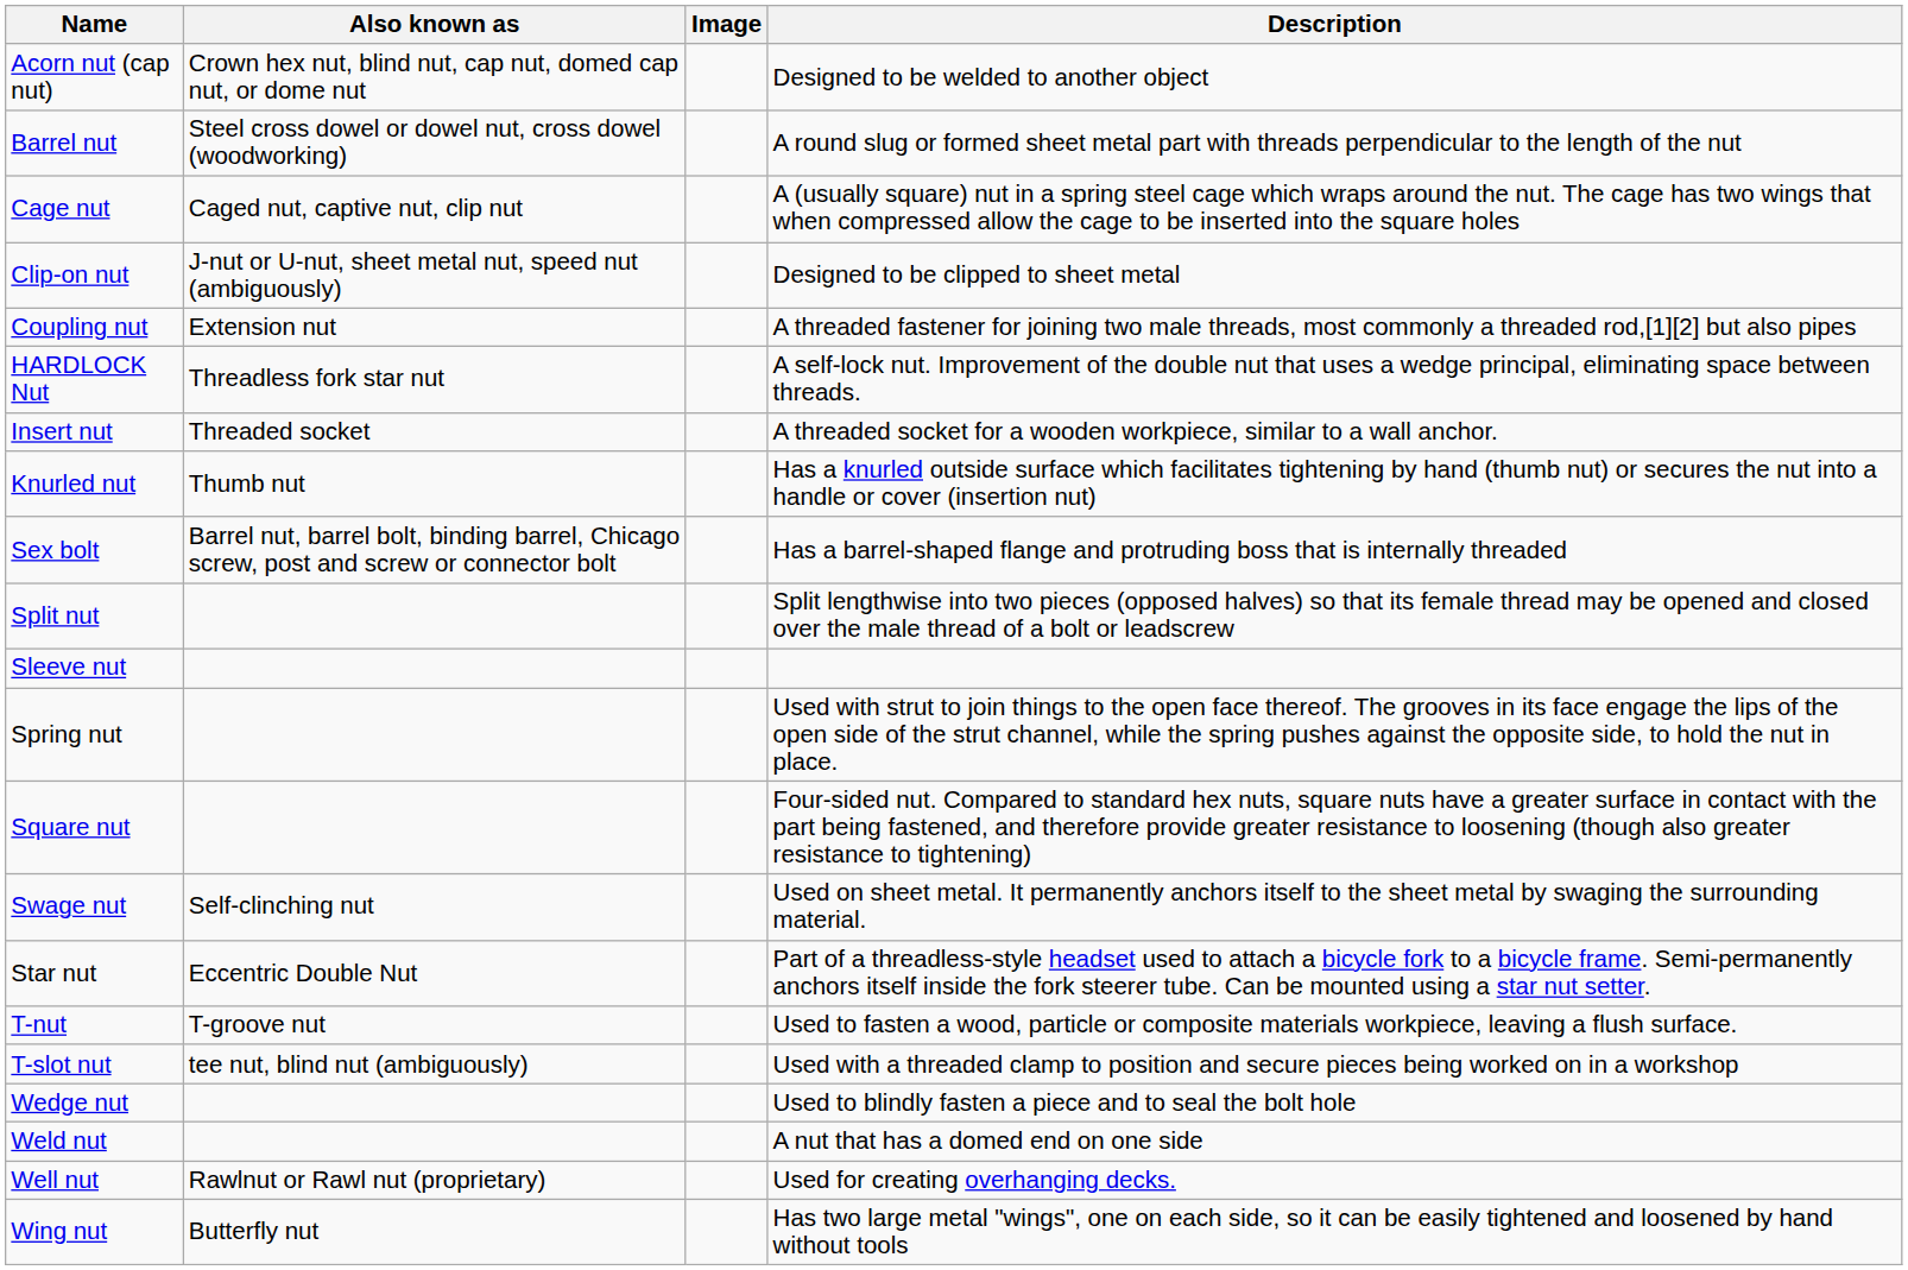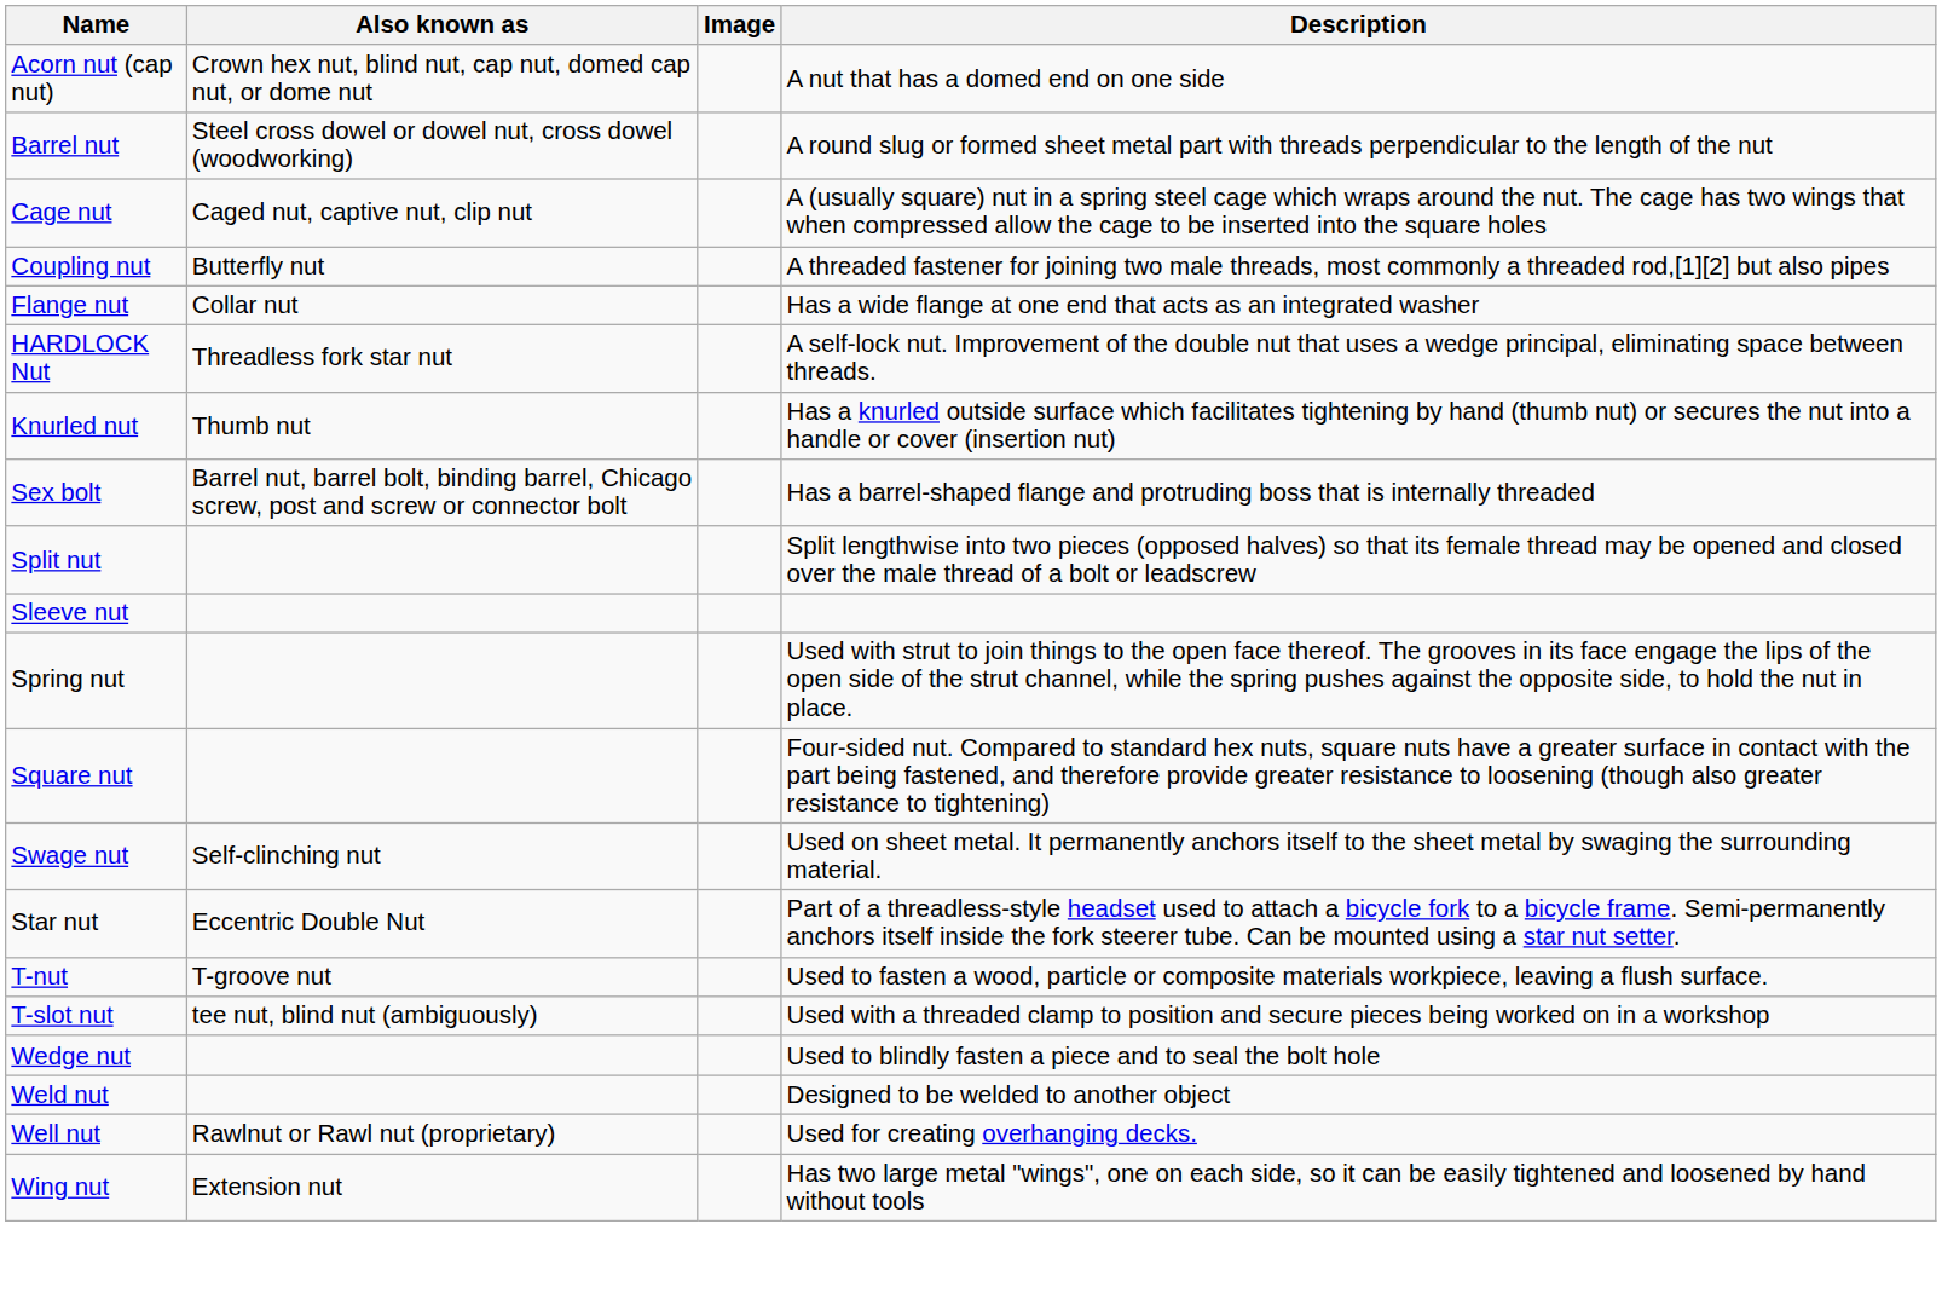 <table class="wikitable">
 <tr>
 <th>Name</th>
 <th>Also known as</th>
 <th>Image</th>
 <th>Description</th>
 </tr>
 <tr>
 <td><a href='#'>Acorn nut</a> (cap nut)</td>
 <td>Crown hex nut, blind nut, cap nut, domed cap nut, or dome nut</td>
 <td></td>
-<td>Designed to be welded to another object</td>
+<td>A nut that has a domed end on one side</td>
 </tr>
 <tr>
 <td><a href='#'>Barrel nut</a></td>
 <td>Steel cross dowel or dowel nut, cross dowel (woodworking)</td>
 <td></td>
 <td>A round slug or formed sheet metal part with threads perpendicular to the length of the nut</td>
 </tr>
 <tr>
 <td><a href='#'>Cage nut</a></td>
 <td>Caged nut, captive nut, clip nut</td>
 <td></td>
 <td>A (usually square) nut in a spring steel cage which wraps around the nut. The cage has two wings that when compressed allow the cage to be inserted into the square holes</td>
 </tr>
 <tr>
-<td><a href='#'>Clip-on nut</a></td>
-<td>J-nut or U-nut, sheet metal nut, speed nut (ambiguously)</td>
+<td><a href='#'>Coupling nut</a></td>
+<td>Butterfly nut</td>
 <td></td>
-<td>Designed to be clipped to sheet metal</td>
+<td>A threaded fastener for joining two male threads, most commonly a threaded rod,[1][2] but also pipes</td>
 </tr>
 <tr>
-<td><a href='#'>Coupling nut</a></td>
-<td>Extension nut</td>
+<td><a href='#'>Flange nut</a></td>
+<td>Collar nut</td>
 <td></td>
-<td>A threaded fastener for joining two male threads, most commonly a threaded rod,[1][2] but also pipes</td>
+<td>Has a wide flange at one end that acts as an integrated washer</td>
 </tr>
 <tr>
 <td><a href='#'>HARDLOCK Nut</a></td>
 <td>Threadless fork star nut</td>
 <td></td>
 <td>A self-lock nut. Improvement of the double nut that uses a wedge principal, eliminating space between threads.</td>
-</tr>
-<tr>
-<td><a href='#'>Insert nut</a></td>
-<td>Threaded socket</td>
-<td></td>
-<td>A threaded socket for a wooden workpiece, similar to a wall anchor.</td>
 </tr>
 <tr>
 <td><a href='#'>Knurled nut</a></td>
 <td>Thumb nut</td>
 <td></td>
 <td>Has a <a href='#'>knurled</a> outside surface which facilitates tightening by hand (thumb nut) or secures the nut into a handle or cover (insertion nut)</td>
 </tr>
 <tr>
 <td><a href='#'>Sex bolt</a></td>
 <td>Barrel nut, barrel bolt, binding barrel, Chicago screw, post and screw or connector bolt</td>
 <td></td>
 <td>Has a barrel-shaped flange and protruding boss that is internally threaded</td>
 </tr>
 <tr>
 <td><a href='#'>Split nut</a></td>
 <td></td>
 <td></td>
 <td>Split lengthwise into two pieces (opposed halves) so that its female thread may be opened and closed over the male thread of a bolt or leadscrew</td>
 </tr>
 <tr>
 <td><a href='#'>Sleeve nut</a></td>
 <td></td>
 <td></td>
 <td></td>
 </tr>
 <tr>
 <td>Spring nut</td>
 <td></td>
 <td></td>
 <td>Used with strut to join things to the open face thereof.  The grooves in its face engage the lips of the open side of the strut channel, while the spring pushes against the opposite side, to hold the nut in place.</td>
 </tr>
 <tr>
 <td><a href='#'>Square nut</a></td>
 <td></td>
 <td></td>
 <td>Four-sided nut. Compared to standard hex nuts, square nuts have a greater surface in contact with the part being fastened, and therefore provide greater resistance to loosening (though also greater resistance to tightening)</td>
 </tr>
 <tr>
 <td><a href='#'>Swage nut</a></td>
 <td>Self-clinching nut</td>
 <td></td>
 <td>Used on sheet metal.  It permanently anchors itself to the sheet metal by swaging the surrounding material.</td>
 </tr>
 <tr>
 <td>Star nut</td>
 <td>Eccentric Double Nut</td>
 <td></td>
 <td>Part of a threadless-style <a href='#'>headset</a> used to attach a <a href='#'>bicycle fork</a> to a <a href='#'>bicycle frame</a>. Semi-permanently anchors itself inside the fork steerer tube. Can be mounted using a <a href='#'>star nut setter</a>.</td>
 </tr>
 <tr>
 <td><a href='#'>T-nut</a></td>
 <td>T-groove nut</td>
 <td></td>
 <td>Used to fasten a wood, particle or composite materials workpiece, leaving a flush surface.</td>
 </tr>
 <tr>
 <td><a href='#'>T-slot nut</a></td>
 <td>tee nut, blind nut (ambiguously)</td>
 <td></td>
 <td>Used with a threaded clamp to position and secure pieces being worked on in a workshop</td>
 </tr>
 <tr>
 <td><a href='#'>Wedge nut</a></td>
 <td></td>
 <td></td>
 <td>Used to blindly fasten a piece and to seal the bolt hole</td>
 </tr>
 <tr>
 <td><a href='#'>Weld nut</a></td>
 <td></td>
 <td></td>
-<td>A nut that has a domed end on one side</td>
+<td>Designed to be welded to another object</td>
 </tr>
 <tr>
 <td><a href='#'>Well nut</a></td>
 <td>Rawlnut or Rawl nut (proprietary)</td>
 <td></td>
 <td>Used for creating <a href='#'>overhanging decks.</a></td>
 </tr>
 <tr>
 <td><a href='#'>Wing nut</a></td>
-<td>Butterfly nut</td>
+<td>Extension nut</td>
 <td></td>
 <td>Has two large metal "wings", one on each side, so it can be easily tightened and loosened by hand without tools</td>
 </tr>
 </table>
